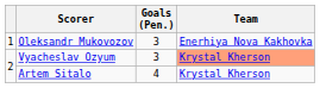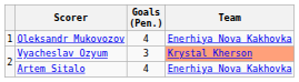 <table class="wikitable">
 <tr>
 <th></th>
 <th>Scorer</th>
 <th>Goals<br>(Pen.)</th>
 <th>Team</th>
 </tr>
 <tr>
 <td>1</td>
 <td><a href='#'>Oleksandr Mukovozov</a></td>
-<td align=center>3</td>
+<td align=center>4</td>
 <td><a href='#'>Enerhiya Nova Kakhovka</a></td>
 </tr>
 <tr>
 <td rowspan=2>2</td>
 <td><a href='#'>Vyacheslav Ozyum</a></td>
 <td align=center>3</td>
 <td style="background: lightsalmon;"><a href='#'>Krystal Kherson</a></td>
 </tr>
 <tr>
 <td><a href='#'>Artem Sitalo</a></td>
 <td align=center>4</td>
-<td><a href='#'>Krystal Kherson</a></td>
+<td><a href='#'>Enerhiya Nova Kakhovka</a></td>
 </tr>
 </table>
